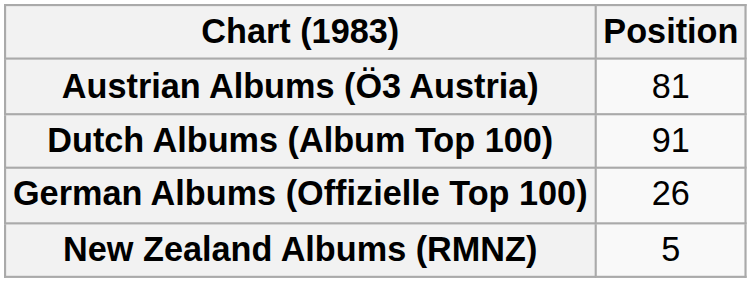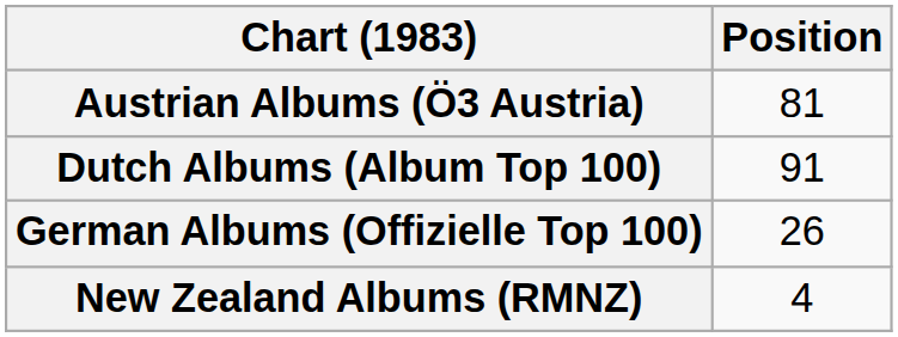 <table class="wikitable sortable plainrowheaders">
 <tr>
 <th scope="col">Chart (1983)</th>
 <th scope="col">Position</th>
 </tr>
 <tr>
 <th scope="row">Austrian Albums (Ö3 Austria)</th>
 <td style="text-align:center;">81</td>
 </tr>
 <tr>
 <th scope="row">Dutch Albums (Album Top 100)</th>
 <td style="text-align:center;">91</td>
 </tr>
 <tr>
 <th scope="row">German Albums (Offizielle Top 100)</th>
 <td style="text-align:center;">26</td>
 </tr>
 <tr>
 <th scope="row">New Zealand Albums (RMNZ)</th>
-<td style="text-align:center;">5</td>
+<td style="text-align:center;">4</td>
 </tr>
 </table>
